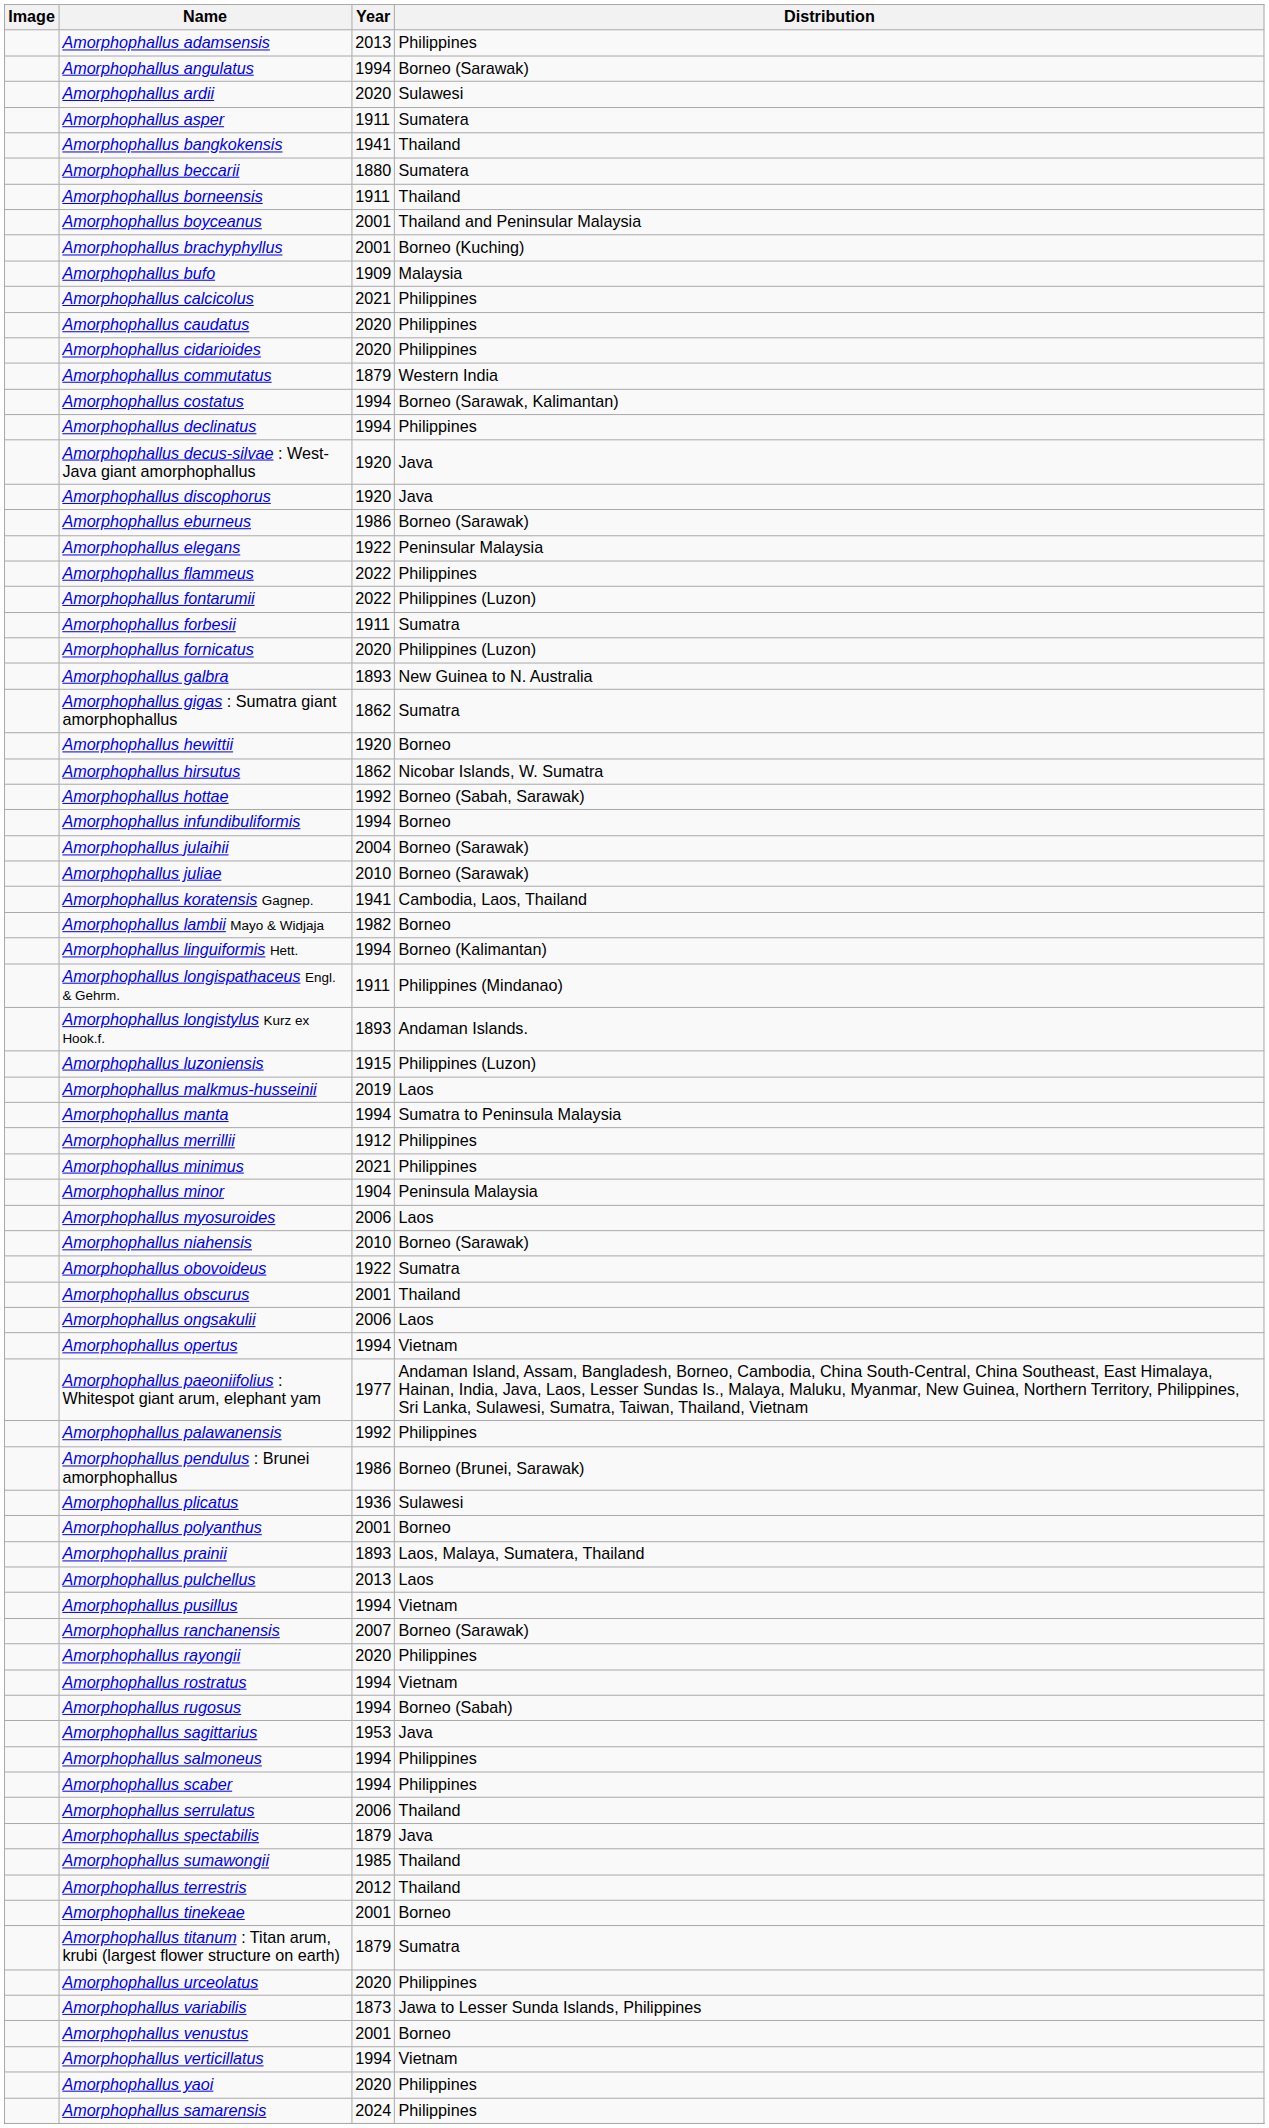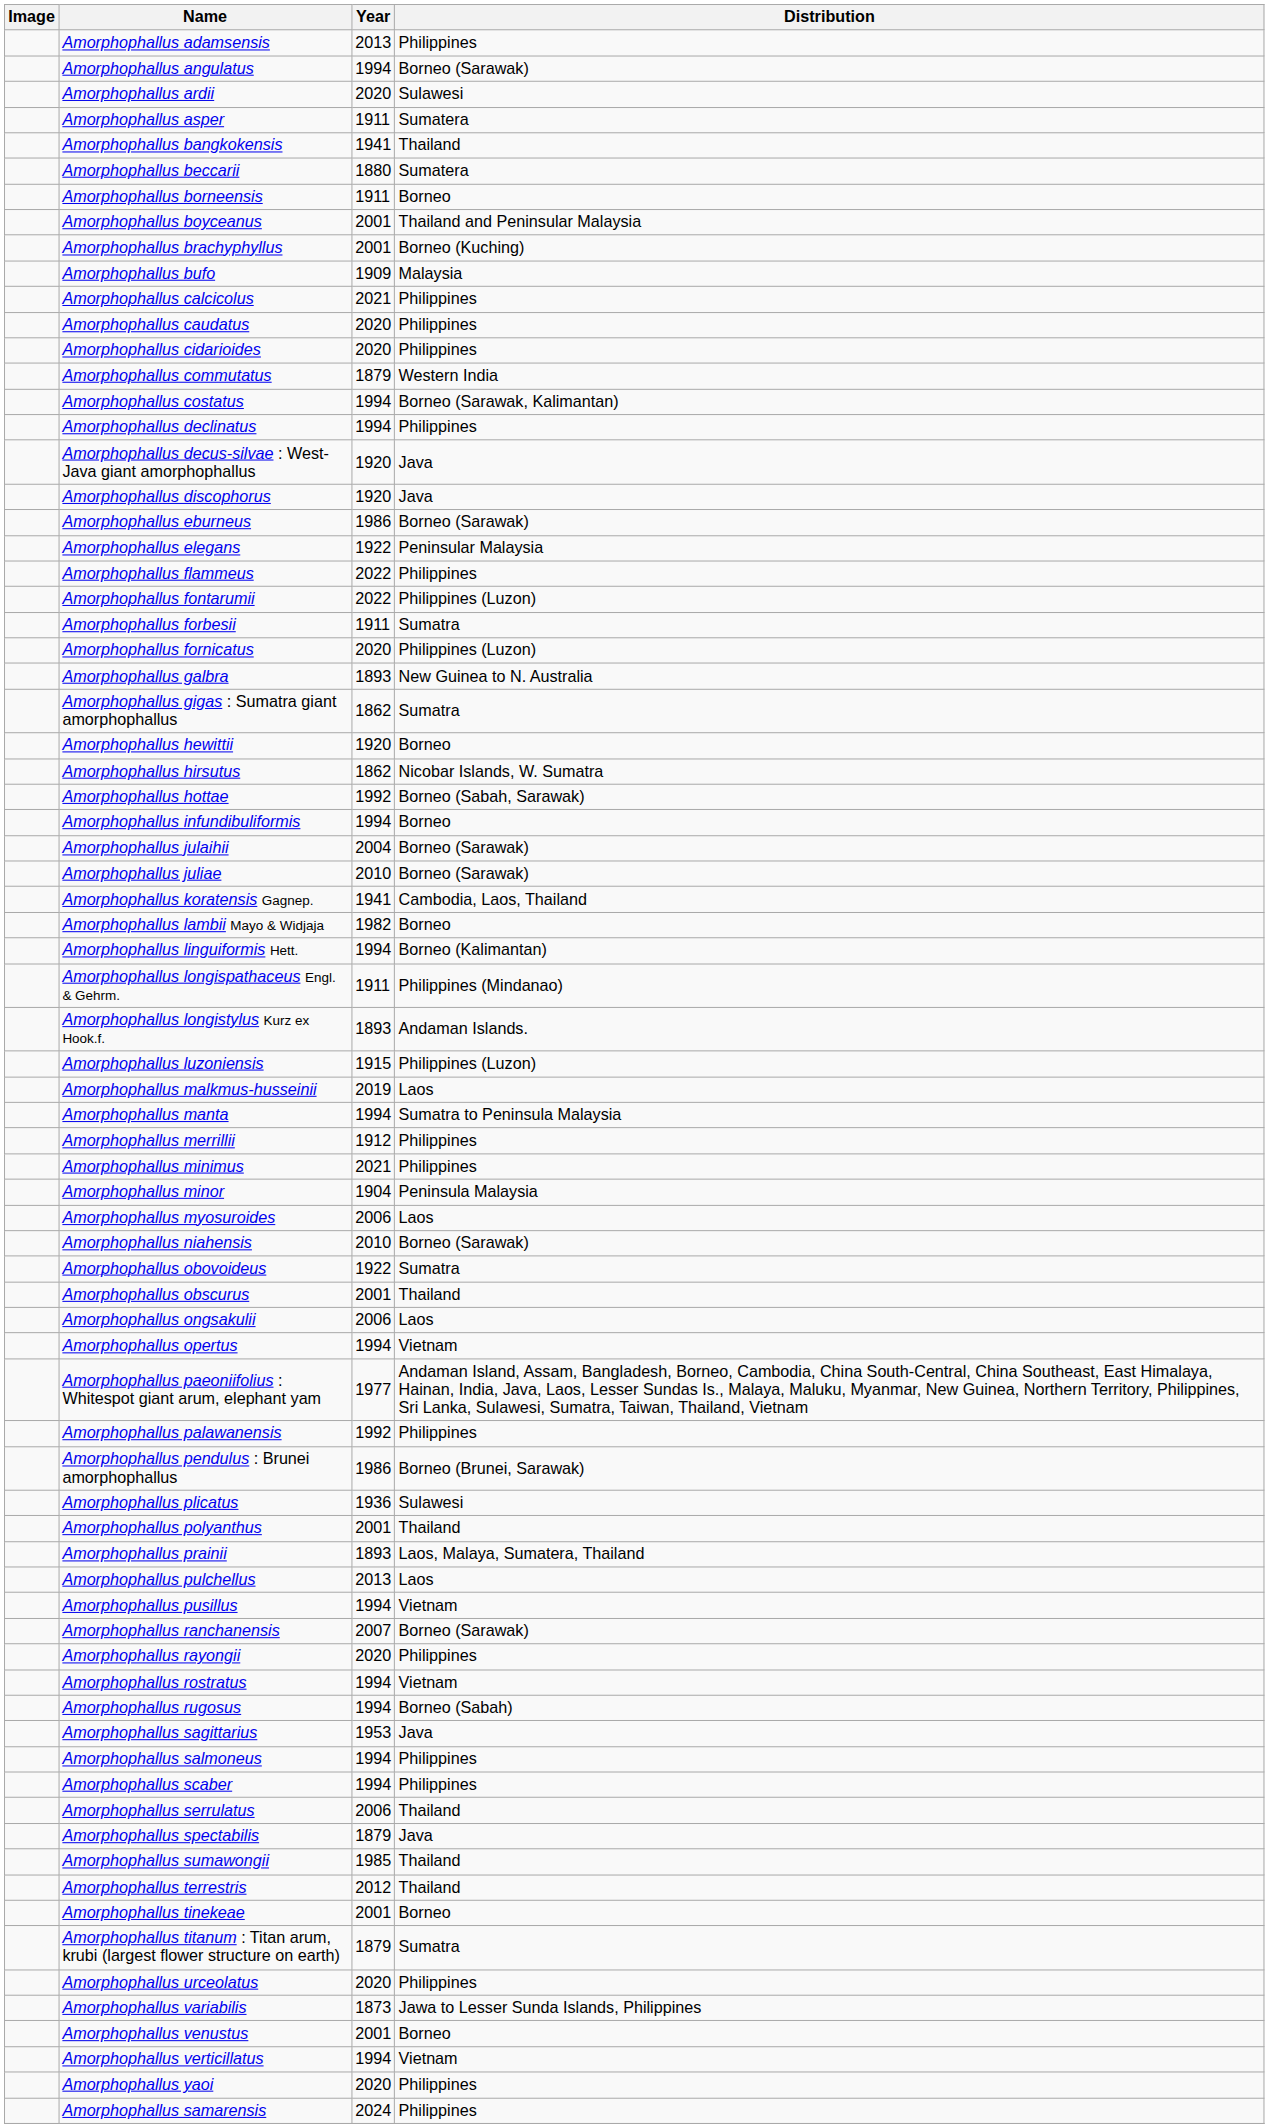 <table class="wikitable sortable collapsible">
 <tr>
 <th>Image</th>
 <th>Name</th>
 <th>Year</th>
 <th>Distribution</th>
 </tr>
 <tr>
 <td></td>
 <td><em><a href='#'>Amorphophallus adamsensis</a></em> </td>
 <td>2013</td>
 <td>Philippines</td>
 </tr>
 <tr>
 <td></td>
 <td><em><a href='#'>Amorphophallus angulatus</a></em> </td>
 <td>1994</td>
 <td>Borneo (Sarawak)</td>
 </tr>
 <tr>
 <td></td>
 <td><em><a href='#'>Amorphophallus ardii</a></em> </td>
 <td>2020</td>
 <td>Sulawesi</td>
 </tr>
 <tr>
 <td></td>
 <td><em><a href='#'>Amorphophallus asper</a></em> </td>
 <td>1911</td>
 <td>Sumatera</td>
 </tr>
 <tr>
 <td></td>
 <td><em><a href='#'>Amorphophallus bangkokensis</a></em> </td>
 <td>1941</td>
 <td>Thailand</td>
 </tr>
 <tr>
 <td></td>
 <td><em><a href='#'>Amorphophallus beccarii</a></em> </td>
 <td>1880</td>
 <td>Sumatera</td>
 </tr>
 <tr>
 <td></td>
 <td><em><a href='#'>Amorphophallus borneensis</a></em> </td>
 <td>1911</td>
-<td>Thailand</td>
+<td>Borneo</td>
 </tr>
 <tr>
 <td></td>
 <td><em><a href='#'>Amorphophallus boyceanus</a></em> </td>
 <td>2001</td>
 <td>Thailand and Peninsular Malaysia</td>
 </tr>
 <tr>
 <td></td>
 <td><em><a href='#'>Amorphophallus brachyphyllus</a></em> </td>
 <td>2001</td>
 <td>Borneo (Kuching)</td>
 </tr>
 <tr>
 <td></td>
 <td><em><a href='#'>Amorphophallus bufo</a></em> </td>
 <td>1909</td>
 <td>Malaysia</td>
 </tr>
 <tr>
 <td></td>
 <td><em><a href='#'>Amorphophallus calcicolus</a></em> </td>
 <td>2021</td>
 <td>Philippines</td>
 </tr>
 <tr>
 <td></td>
 <td><em><a href='#'>Amorphophallus caudatus</a></em> </td>
 <td>2020</td>
 <td>Philippines</td>
 </tr>
 <tr>
 <td></td>
 <td><em><a href='#'>Amorphophallus cidarioides</a></em> </td>
 <td>2020</td>
 <td>Philippines</td>
 </tr>
 <tr>
 <td></td>
 <td><em><a href='#'>Amorphophallus commutatus</a></em> </td>
 <td>1879</td>
 <td>Western India</td>
 </tr>
 <tr>
 <td></td>
 <td><em><a href='#'>Amorphophallus costatus</a></em> </td>
 <td>1994</td>
 <td>Borneo (Sarawak, Kalimantan)</td>
 </tr>
 <tr>
 <td></td>
 <td><em><a href='#'>Amorphophallus declinatus</a></em> </td>
 <td>1994</td>
 <td>Philippines</td>
 </tr>
 <tr>
 <td></td>
 <td><em><a href='#'>Amorphophallus decus-silvae</a></em>  : West-Java giant amorphophallus</td>
 <td>1920</td>
 <td>Java</td>
 </tr>
 <tr>
 <td></td>
 <td><em><a href='#'>Amorphophallus discophorus</a></em></td>
 <td>1920</td>
 <td>Java</td>
 </tr>
 <tr>
 <td></td>
 <td><em><a href='#'>Amorphophallus eburneus</a></em> </td>
 <td>1986</td>
 <td>Borneo (Sarawak)</td>
 </tr>
 <tr>
 <td></td>
 <td><em><a href='#'>Amorphophallus elegans</a></em> </td>
 <td>1922</td>
 <td>Peninsular Malaysia</td>
 </tr>
 <tr>
 <td></td>
 <td><em><a href='#'>Amorphophallus flammeus</a></em> </td>
 <td>2022</td>
 <td>Philippines</td>
 </tr>
 <tr>
 <td></td>
 <td><em><a href='#'>Amorphophallus fontarumii</a></em> </td>
 <td>2022</td>
 <td>Philippines (Luzon)</td>
 </tr>
 <tr>
 <td></td>
 <td><em><a href='#'>Amorphophallus forbesii</a></em> </td>
 <td>1911</td>
 <td>Sumatra</td>
 </tr>
 <tr>
 <td></td>
 <td><em><a href='#'>Amorphophallus fornicatus</a></em> </td>
 <td>2020</td>
 <td>Philippines (Luzon)</td>
 </tr>
 <tr>
 <td></td>
 <td><em><a href='#'>Amorphophallus galbra</a></em></td>
 <td>1893</td>
 <td>New Guinea to N. Australia</td>
 </tr>
 <tr>
 <td></td>
 <td><em><a href='#'>Amorphophallus gigas</a></em> : Sumatra giant amorphophallus</td>
 <td>1862</td>
 <td>Sumatra</td>
 </tr>
 <tr>
 <td></td>
 <td><em><a href='#'>Amorphophallus hewittii</a></em> </td>
 <td>1920</td>
 <td>Borneo</td>
 </tr>
 <tr>
 <td></td>
 <td><em><a href='#'>Amorphophallus hirsutus</a></em> </td>
 <td>1862</td>
 <td>Nicobar Islands, W. Sumatra</td>
 </tr>
 <tr>
 <td></td>
 <td><em><a href='#'>Amorphophallus hottae</a></em> </td>
 <td>1992</td>
 <td>Borneo (Sabah, Sarawak)</td>
 </tr>
 <tr>
 <td></td>
 <td><em><a href='#'>Amorphophallus infundibuliformis</a></em> </td>
 <td>1994</td>
 <td>Borneo</td>
 </tr>
 <tr>
 <td></td>
 <td><em><a href='#'>Amorphophallus julaihii</a></em> </td>
 <td>2004</td>
 <td>Borneo (Sarawak)</td>
 </tr>
 <tr>
 <td></td>
 <td><em><a href='#'>Amorphophallus juliae</a></em> </td>
 <td>2010</td>
 <td>Borneo (Sarawak)</td>
 </tr>
 <tr>
 <td></td>
 <td><em><a href='#'>Amorphophallus koratensis</a></em> <small>Gagnep.</small></td>
 <td>1941</td>
 <td>Cambodia, Laos, Thailand</td>
 </tr>
 <tr>
 <td></td>
 <td><em><a href='#'>Amorphophallus lambii</a></em> <small>Mayo & Widjaja</small></td>
 <td>1982</td>
 <td>Borneo</td>
 </tr>
 <tr>
 <td></td>
 <td><em><a href='#'>Amorphophallus linguiformis</a></em> <small>Hett.</small></td>
 <td>1994</td>
 <td>Borneo (Kalimantan)</td>
 </tr>
 <tr>
 <td></td>
 <td><em><a href='#'>Amorphophallus longispathaceus</a></em> <small>Engl. & Gehrm.</small></td>
 <td>1911</td>
 <td>Philippines (Mindanao)</td>
 </tr>
 <tr>
 <td></td>
 <td><em><a href='#'>Amorphophallus longistylus</a></em> <small>Kurz ex Hook.f.</small></td>
 <td>1893</td>
 <td>Andaman Islands.</td>
 </tr>
 <tr>
 <td></td>
 <td><em><a href='#'>Amorphophallus luzoniensis</a></em> </td>
 <td>1915</td>
 <td>Philippines (Luzon)</td>
 </tr>
 <tr>
 <td></td>
 <td><em><a href='#'>Amorphophallus malkmus-husseinii</a></em> </td>
 <td>2019</td>
 <td>Laos</td>
 </tr>
 <tr>
 <td></td>
 <td><em><a href='#'>Amorphophallus manta</a></em> </td>
 <td>1994</td>
 <td>Sumatra to Peninsula Malaysia</td>
 </tr>
 <tr>
 <td></td>
 <td><em><a href='#'>Amorphophallus merrillii</a></em></td>
 <td>1912</td>
 <td>Philippines</td>
 </tr>
 <tr>
 <td></td>
 <td><em><a href='#'>Amorphophallus minimus</a></em> </td>
 <td>2021</td>
 <td>Philippines</td>
 </tr>
 <tr>
 <td></td>
 <td><em><a href='#'>Amorphophallus minor</a></em> </td>
 <td>1904</td>
 <td>Peninsula Malaysia</td>
 </tr>
 <tr>
 <td></td>
 <td><em><a href='#'>Amorphophallus myosuroides</a></em> </td>
 <td>2006</td>
 <td>Laos</td>
 </tr>
 <tr>
 <td></td>
 <td><em><a href='#'>Amorphophallus niahensis</a></em> </td>
 <td>2010</td>
 <td>Borneo (Sarawak)</td>
 </tr>
 <tr>
 <td></td>
 <td><em><a href='#'>Amorphophallus obovoideus</a></em> </td>
 <td>1922</td>
 <td>Sumatra</td>
 </tr>
 <tr>
 <td></td>
 <td><em><a href='#'>Amorphophallus obscurus</a></em> </td>
 <td>2001</td>
 <td>Thailand</td>
 </tr>
 <tr>
 <td></td>
 <td><em><a href='#'>Amorphophallus ongsakulii</a></em> </td>
 <td>2006</td>
 <td>Laos</td>
 </tr>
 <tr>
 <td></td>
 <td><em><a href='#'>Amorphophallus opertus</a></em> </td>
 <td>1994</td>
 <td>Vietnam</td>
 </tr>
 <tr>
 <td></td>
 <td><em><a href='#'>Amorphophallus paeoniifolius</a></em> : Whitespot giant arum, elephant yam</td>
 <td>1977</td>
 <td>Andaman Island, Assam, Bangladesh, Borneo, Cambodia, China South-Central, China Southeast, East Himalaya, Hainan, India, Java, Laos, Lesser Sundas Is., Malaya, Maluku, Myanmar, New Guinea, Northern Territory, Philippines, Sri Lanka, Sulawesi, Sumatra, Taiwan, Thailand, Vietnam</td>
 </tr>
 <tr>
 <td></td>
 <td><em><a href='#'>Amorphophallus palawanensis</a></em> </td>
 <td>1992</td>
 <td>Philippines</td>
 </tr>
 <tr>
 <td></td>
 <td><em><a href='#'>Amorphophallus pendulus</a></em> : Brunei amorphophallus</td>
 <td>1986</td>
 <td>Borneo (Brunei, Sarawak)</td>
 </tr>
 <tr>
 <td></td>
 <td><em><a href='#'>Amorphophallus plicatus</a></em> </td>
 <td>1936</td>
 <td>Sulawesi</td>
 </tr>
 <tr>
 <td></td>
 <td><em><a href='#'>Amorphophallus polyanthus</a></em> </td>
 <td>2001</td>
-<td>Borneo</td>
+<td>Thailand</td>
 </tr>
 <tr>
 <td></td>
 <td><em><a href='#'>Amorphophallus prainii</a></em> </td>
 <td>1893</td>
 <td>Laos, Malaya, Sumatera, Thailand</td>
 </tr>
 <tr>
 <td></td>
 <td><em><a href='#'>Amorphophallus pulchellus</a></em> </td>
 <td>2013</td>
 <td>Laos</td>
 </tr>
 <tr>
 <td></td>
 <td><em><a href='#'>Amorphophallus pusillus</a></em> </td>
 <td>1994</td>
 <td>Vietnam</td>
 </tr>
 <tr>
 <td></td>
 <td><em><a href='#'>Amorphophallus ranchanensis</a></em> </td>
 <td>2007</td>
 <td>Borneo (Sarawak)</td>
 </tr>
 <tr>
 <td></td>
 <td><em><a href='#'>Amorphophallus rayongii</a></em> </td>
 <td>2020</td>
 <td>Philippines</td>
 </tr>
 <tr>
 <td></td>
 <td><em><a href='#'>Amorphophallus rostratus</a></em> </td>
 <td>1994</td>
 <td>Vietnam</td>
 </tr>
 <tr>
 <td></td>
 <td><em><a href='#'>Amorphophallus rugosus</a></em> </td>
 <td>1994</td>
 <td>Borneo (Sabah)</td>
 </tr>
 <tr>
 <td></td>
 <td><em><a href='#'>Amorphophallus sagittarius</a></em> </td>
 <td>1953</td>
 <td>Java</td>
 </tr>
 <tr>
 <td></td>
 <td><em><a href='#'>Amorphophallus salmoneus</a></em> </td>
 <td>1994</td>
 <td>Philippines</td>
 </tr>
 <tr>
 <td></td>
 <td><em><a href='#'>Amorphophallus scaber</a></em> </td>
 <td>1994</td>
 <td>Philippines</td>
 </tr>
 <tr>
 <td></td>
 <td><em><a href='#'>Amorphophallus serrulatus</a></em> </td>
 <td>2006</td>
 <td>Thailand</td>
 </tr>
 <tr>
 <td></td>
 <td><em><a href='#'>Amorphophallus spectabilis</a></em> </td>
 <td>1879</td>
 <td>Java</td>
 </tr>
 <tr>
 <td></td>
 <td><em><a href='#'>Amorphophallus sumawongii</a></em> </td>
 <td>1985</td>
 <td>Thailand</td>
 </tr>
 <tr>
 <td></td>
 <td><em><a href='#'>Amorphophallus terrestris</a></em> </td>
 <td>2012</td>
 <td>Thailand</td>
 </tr>
 <tr>
 <td></td>
 <td><em><a href='#'>Amorphophallus tinekeae</a></em> </td>
 <td>2001</td>
 <td>Borneo</td>
 </tr>
 <tr>
 <td></td>
 <td><em><a href='#'>Amorphophallus titanum</a></em> : Titan arum, krubi (largest flower structure on earth)</td>
 <td>1879</td>
 <td>Sumatra</td>
 </tr>
 <tr>
 <td></td>
 <td><em><a href='#'>Amorphophallus urceolatus</a></em> </td>
 <td>2020</td>
 <td>Philippines</td>
 </tr>
 <tr>
 <td></td>
 <td><em><a href='#'>Amorphophallus variabilis</a></em> </td>
 <td>1873</td>
 <td>Jawa to Lesser Sunda Islands, Philippines</td>
 </tr>
 <tr>
 <td></td>
 <td><em><a href='#'>Amorphophallus venustus</a></em> </td>
 <td>2001</td>
 <td>Borneo</td>
 </tr>
 <tr>
 <td></td>
 <td><em><a href='#'>Amorphophallus verticillatus</a></em> </td>
 <td>1994</td>
 <td>Vietnam</td>
 </tr>
 <tr>
 <td></td>
 <td><em><a href='#'>Amorphophallus yaoi</a></em> </td>
 <td>2020</td>
 <td>Philippines</td>
 </tr>
 <tr>
 <td></td>
 <td><em><a href='#'>Amorphophallus samarensis </a></em> </td>
 <td>2024</td>
 <td>Philippines</td>
 </tr>
 <tr>
 </tr>
 </table>
